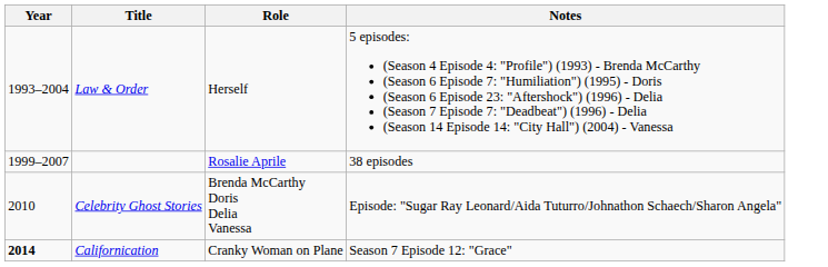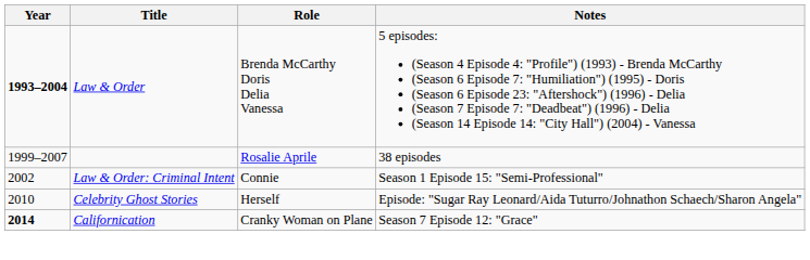 <table class="wikitable sortable">
 <tr>
 <th>Year</th>
 <th>Title</th>
 <th>Role</th>
 <th>Notes</th>
 </tr>
 <tr>
-<td>1993–2004</td>
+<td><strong>1993–2004</strong></td>
 <td><em><a href='#'>Law & Order</a></em></td>
-<td>Herself</td>
+<td>Brenda McCarthy<br>Doris<br>Delia<br>Vanessa</td>
 <td>5 episodes:<br><ul><li>(Season 4 Episode 4: "Profile") (1993) - Brenda McCarthy</li><li>(Season 6 Episode 7: "Humiliation") (1995) - Doris</li><li>(Season 6 Episode 23: "Aftershock") (1996) - Delia</li><li>(Season 7 Episode 7: "Deadbeat") (1996) - Delia</li><li>(Season 14 Episode 14: "City Hall") (2004) - Vanessa</li></ul></td>
 </tr>
 <tr>
 <td>1999–2007</td>
 <td><em></em></td>
 <td><a href='#'>Rosalie Aprile</a></td>
 <td>38 episodes</td>
 </tr>
 <tr>
+<td>2002</td>
+<td><em><a href='#'>Law & Order: Criminal Intent</a></em></td>
+<td>Connie</td>
+<td>Season 1 Episode 15: "Semi-Professional"</td>
+</tr>
+<tr>
 <td>2010</td>
 <td><em><a href='#'>Celebrity Ghost Stories</a></em></td>
-<td>Brenda McCarthy<br>Doris<br>Delia<br>Vanessa</td>
+<td>Herself</td>
 <td>Episode: "Sugar Ray Leonard/Aida Tuturro/Johnathon Schaech/Sharon Angela"</td>
 </tr>
 <tr>
 <td><strong>2014</strong></td>
 <td><em><a href='#'>Californication</a></em></td>
 <td>Cranky Woman on Plane</td>
 <td>Season 7 Episode 12: "Grace"</td>
 </tr>
 </table>
